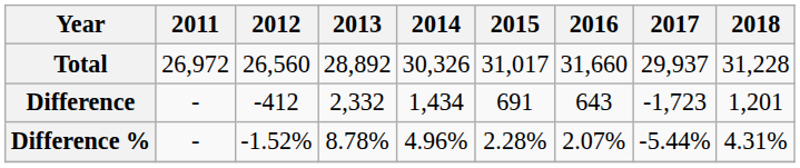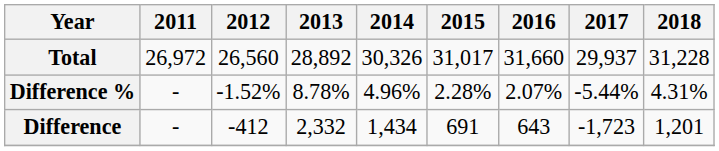 <table class="wikitable" style="margin:left;text-align:center">
 <tr>
 <th>Year</th>
 <th>2011</th>
 <th>2012</th>
 <th>2013</th>
 <th>2014</th>
 <th>2015</th>
 <th>2016</th>
 <th>2017</th>
 <th>2018 </th>
 </tr>
 <tr>
 <th>Total</th>
 <td>26,972</td>
 <td>26,560</td>
 <td>28,892</td>
 <td>30,326</td>
 <td>31,017</td>
 <td>31,660</td>
 <td>29,937</td>
 <td>31,228</td>
 </tr>
 <tr>
+<th> Difference %</th>
+<td>-</td>
+<td>-1.52%</td>
+<td>8.78%</td>
+<td>4.96%</td>
+<td>2.28%</td>
+<td>2.07%</td>
+<td>-5.44%</td>
+<td>4.31%</td>
+</tr>
+<tr>
 <th> Difference</th>
 <td>-</td>
 <td>-412</td>
 <td>2,332</td>
 <td>1,434</td>
 <td>691</td>
 <td>643</td>
 <td>-1,723</td>
 <td>1,201</td>
 </tr>
 <tr>
-<th> Difference %</th>
-<td>-</td>
-<td>-1.52%</td>
-<td>8.78%</td>
-<td>4.96%</td>
-<td>2.28%</td>
-<td>2.07%</td>
-<td>-5.44%</td>
-<td>4.31%</td>
-</tr>
-<tr>
 </tr>
 </table>
